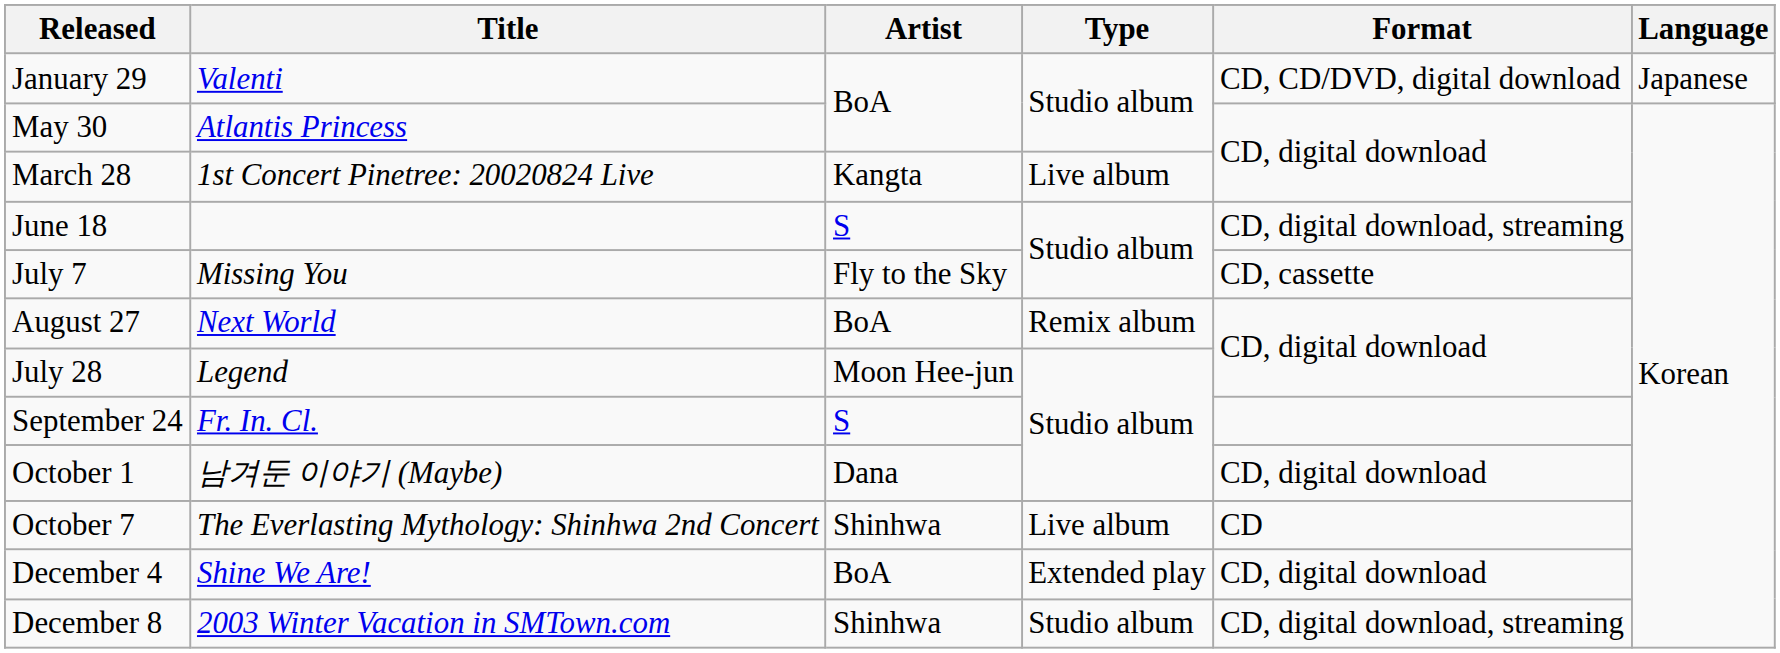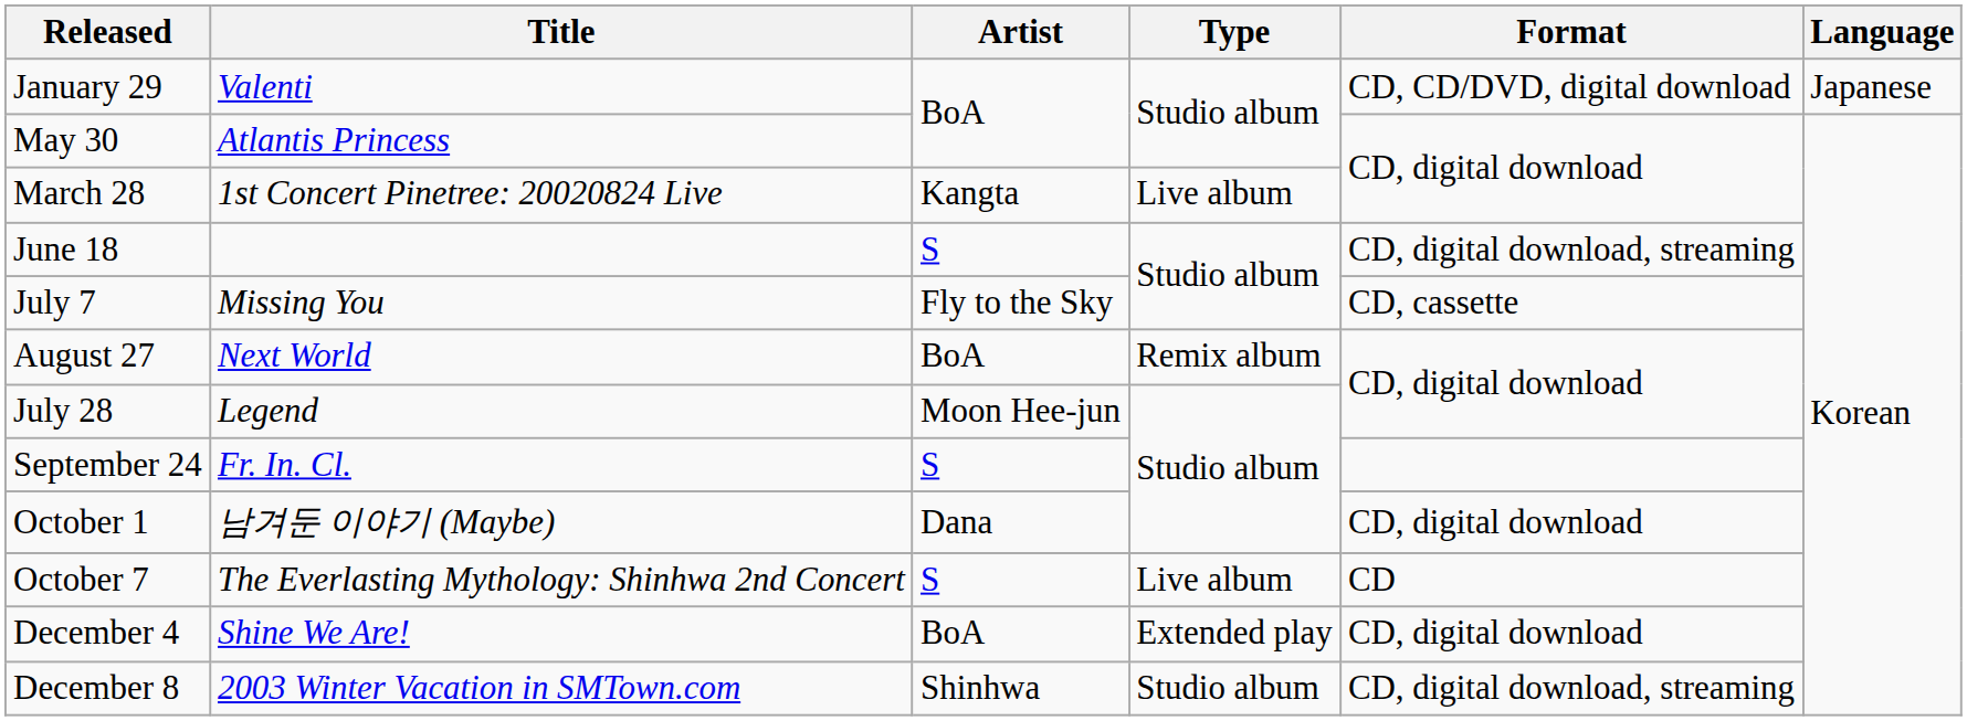 <table class="wikitable sortable">
 <tr>
 <th scope="col">Released</th>
 <th scope="col">Title</th>
 <th scope="col">Artist</th>
 <th scope="col">Type</th>
 <th scope="col">Format</th>
 <th scope="col">Language</th>
 </tr>
 <tr>
 <td>January 29</td>
 <td><em><a href='#'>Valenti</a></em></td>
 <td rowspan="2">BoA</td>
 <td rowspan="2">Studio album</td>
 <td>CD, CD/DVD, digital download</td>
 <td>Japanese</td>
 </tr>
 <tr>
 <td>May 30</td>
 <td><em><a href='#'>Atlantis Princess</a></em></td>
 <td rowspan="2">CD, digital download</td>
 <td rowspan="11">Korean</td>
 </tr>
 <tr>
 <td>March 28</td>
 <td><em>1st Concert Pinetree: 20020824 Live</em></td>
 <td>Kangta</td>
 <td>Live album</td>
 </tr>
 <tr>
 <td>June 18</td>
 <td><em></em></td>
 <td><a href='#'>S</a></td>
 <td rowspan="2">Studio album</td>
 <td>CD, digital download, streaming</td>
 </tr>
 <tr>
 <td>July 7</td>
 <td><em>Missing You</em></td>
 <td>Fly to the Sky</td>
 <td>CD, cassette</td>
 </tr>
 <tr>
 <td>August 27</td>
 <td><em><a href='#'>Next World</a></em></td>
 <td>BoA</td>
 <td>Remix album</td>
 <td rowspan="2">CD, digital download</td>
 </tr>
 <tr>
 <td>July 28</td>
 <td><em>Legend</em></td>
 <td>Moon Hee-jun</td>
 <td rowspan="3">Studio album</td>
 </tr>
 <tr>
 <td>September 24</td>
 <td><em><a href='#'>Fr. In. Cl.</a></em></td>
 <td><a href='#'>S</a></td>
 <td></td>
 </tr>
 <tr>
 <td>October 1</td>
 <td><em>남겨둔 이야기 (Maybe)</em></td>
 <td>Dana</td>
 <td>CD, digital download</td>
 </tr>
 <tr>
 <td>October 7</td>
 <td><em>The Everlasting Mythology: Shinhwa 2nd Concert</em></td>
-<td>Shinhwa</td>
+<td><a href='#'>S</a></td>
 <td>Live album</td>
 <td>CD</td>
 </tr>
 <tr>
 <td>December 4</td>
 <td><em><a href='#'>Shine We Are!</a></em></td>
 <td>BoA</td>
 <td>Extended play</td>
 <td>CD, digital download</td>
 </tr>
 <tr>
 <td>December 8</td>
 <td><em><a href='#'>2003 Winter Vacation in SMTown.com</a></em></td>
 <td>Shinhwa</td>
 <td>Studio album</td>
 <td>CD, digital download, streaming</td>
 </tr>
 </table>
